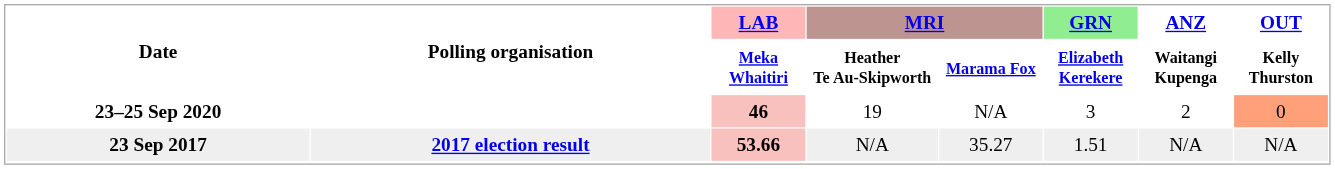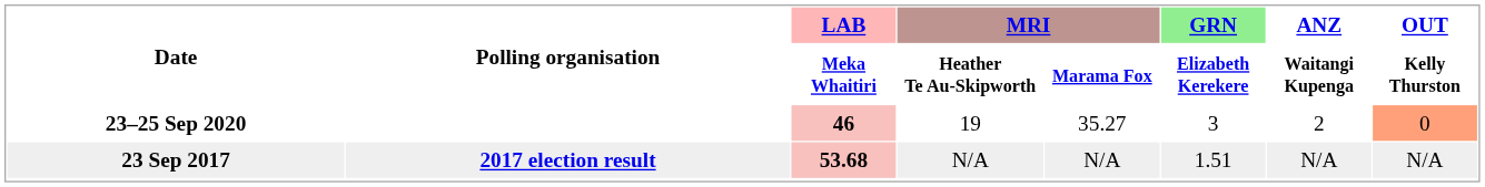 <table cellpadding="5" cellspacing="1" style="font-size:90%; line-height:14px; text-align:center; border: 1px solid #aaa">
 <tr>
 <th rowspan=2 style="width:15em;">Date</th>
 <th rowspan=2 style="width:20em;">Polling organisation</th>
 <th style="background-color:#FFB6B6;width:60px"><a href='#'>LAB</a></th>
 <th colspan=2 style="background-color:#BD9490;width:60px;"><a href='#'>MRI</a></th>
 <th style="background-color:#90EE90;width:60px"><a href='#'>GRN</a></th>
 <th style="width:60px;" r bgcolor=><a href='#'>ANZ</a></th>
 <th style="width:60px;" r bgcolor=><a href='#'>OUT</a></th>
 </tr>
 <tr>
 <th><small><a href='#'>Meka Whaitiri</a></small></th>
 <th><small>Heather<br>Te Au-Skipworth</small></th>
 <th><small><a href='#'>Marama Fox</a></small></th>
 <th><small><a href='#'>Elizabeth Kerekere</a></small></th>
 <th><small>Waitangi Kupenga</small></th>
 <th><small>Kelly Thurston</small></th>
 </tr>
 <tr>
 <td><strong>23–25 Sep 2020</strong></td>
 <td></td>
 <td style="background:#F8C1BE"><strong>46</strong></td>
 <td>19</td>
-<td>N/A</td>
+<td>35.27</td>
 <td>3</td>
 <td>2</td>
 <td style="background: lightsalmon;">0</td>
 </tr>
 <tr style="background:#EFEFEF;">
 <td><strong>23 Sep 2017</strong></td>
 <td><strong><a href='#'>2017 election result</a></strong></td>
-<td style="background:#F8C1BE"><strong>53.66</strong></td>
+<td style="background:#F8C1BE"><strong>53.68</strong></td>
 <td>N/A</td>
-<td>35.27</td>
+<td>N/A</td>
 <td>1.51</td>
 <td>N/A</td>
 <td>N/A</td>
 </tr>
 <tr>
 </tr>
 </table>
